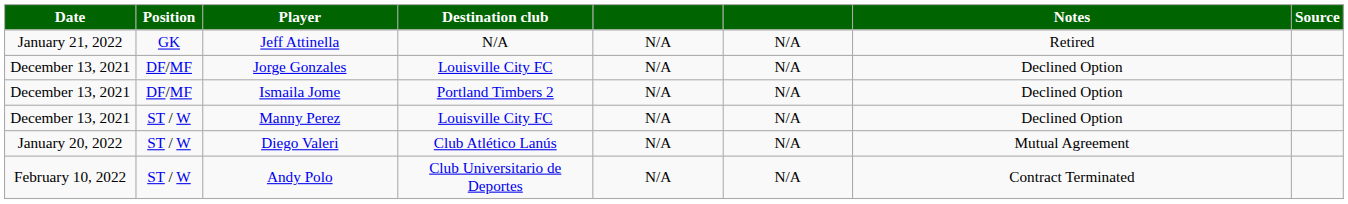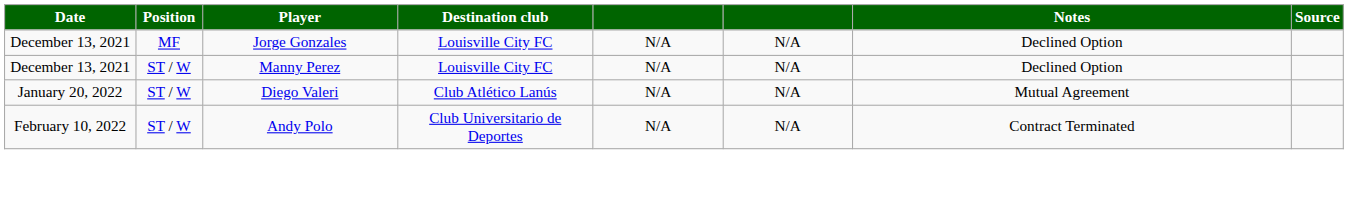 <table class="wikitable sortable" style="text-align:center; font-size:90%; width:100%;">
 <tr>
 <th style="background:darkgreen; color:white; text-align:center; width:10%">Date</th>
 <th style="background:darkgreen; color:white; text-align:center; width:5%">Position</th>
 <th style="background:darkgreen; color:white; text-align:center; width:15%">Player</th>
 <th style="background:darkgreen; color:white; text-align:center; width:15%">Destination club</th>
 <th style="background:darkgreen; color:white; text-align:center; width:10%"></th>
 <th style="background:darkgreen; color:white; text-align:center; width:10%"></th>
 <th style="background:darkgreen; color:white; text-align:center; width:34%">Notes</th>
 <th style="background:darkgreen; color:white; text-align:center; width:1%">Source</th>
 </tr>
 <tr>
-<td style="text-align:center;">January 21, 2022</td>
-<td style="text-align:center;"><a href='#'>GK</a></td>
-<td style="text-align:center;"> <a href='#'>Jeff Attinella</a></td>
-<td style="text-align:center;">N/A</td>
-<td style="text-align:center;">N/A</td>
-<td style="text-align:center;">N/A</td>
-<td style="text-align:center;">Retired</td>
-<td style="text-align:center;"></td>
-</tr>
-<tr>
 <td style="text-align:center;">December 13, 2021</td>
-<td style="text-align:center;"><a href='#'>DF</a>/<a href='#'>MF</a></td>
+<td style="text-align:center;"><a href='#'>MF</a></td>
 <td style="text-align:center;"> <a href='#'>Jorge Gonzales</a></td>
 <td style="text-align:center;"><a href='#'>Louisville City FC</a></td>
-<td style="text-align:center;">N/A</td>
-<td style="text-align:center;">N/A</td>
-<td style="text-align:center;">Declined Option</td>
-<td style="text-align:center;"></td>
-</tr>
-<tr>
-<td style="text-align:center;">December 13, 2021</td>
-<td style="text-align:center;"><a href='#'>DF</a>/<a href='#'>MF</a></td>
-<td style="text-align:center;"> <a href='#'>Ismaila Jome</a></td>
-<td style="text-align:center;"><a href='#'>Portland Timbers 2</a></td>
 <td style="text-align:center;">N/A</td>
 <td style="text-align:center;">N/A</td>
 <td style="text-align:center;">Declined Option</td>
 <td style="text-align:center;"></td>
 </tr>
 <tr>
 <td style="text-align:center;">December 13, 2021</td>
 <td style="text-align:center;"><a href='#'>ST</a> / <a href='#'>W</a></td>
 <td style="text-align:center;"> <a href='#'>Manny Perez</a></td>
 <td style="text-align:center;"><a href='#'>Louisville City FC</a></td>
 <td style="text-align:center;">N/A</td>
 <td style="text-align:center;">N/A</td>
 <td style="text-align:center;">Declined Option</td>
 <td style="text-align:center;"></td>
 </tr>
 <tr>
 <td style="text-align:center;">January 20, 2022</td>
 <td style="text-align:center;"><a href='#'>ST</a> / <a href='#'>W</a></td>
 <td style="text-align:center;"> <a href='#'>Diego Valeri</a></td>
 <td style="text-align:center;"><a href='#'>Club Atlético Lanús</a></td>
 <td style="text-align:center;">N/A</td>
 <td style="text-align:center;">N/A</td>
 <td style="text-align:center;">Mutual Agreement</td>
 <td style="text-align:center;"></td>
 </tr>
 <tr>
 <td style="text-align:center;">February 10, 2022</td>
 <td style="text-align:center;"><a href='#'>ST</a> / <a href='#'>W</a></td>
 <td style="text-align:center;"> <a href='#'>Andy Polo</a></td>
 <td style="text-align:center;"><a href='#'>Club Universitario de Deportes</a></td>
 <td style="text-align:center;">N/A</td>
 <td style="text-align:center;">N/A</td>
 <td style="text-align:center;">Contract Terminated</td>
 <td style="text-align:center;"></td>
 </tr>
 </table>
